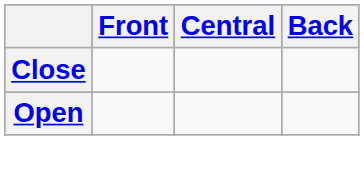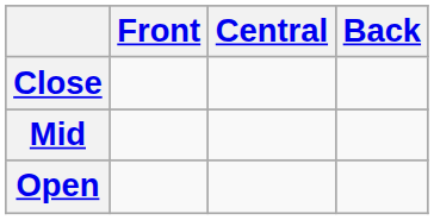 <table class="wikitable" style=text-align:center>
 <tr>
 <th></th>
 <th><a href='#'>Front</a></th>
 <th><a href='#'>Central</a></th>
 <th><a href='#'>Back</a></th>
 </tr>
 <tr>
 <th><a href='#'>Close</a></th>
 <td> </td>
 <td> </td>
 <td> </td>
 </tr>
 <tr>
+<th><a href='#'>Mid</a></th>
+<td> </td>
+<td> </td>
+<td> </td>
+</tr>
+<tr>
 <th><a href='#'>Open</a></th>
 <td></td>
 <td> </td>
 <td></td>
 </tr>
 </table>
